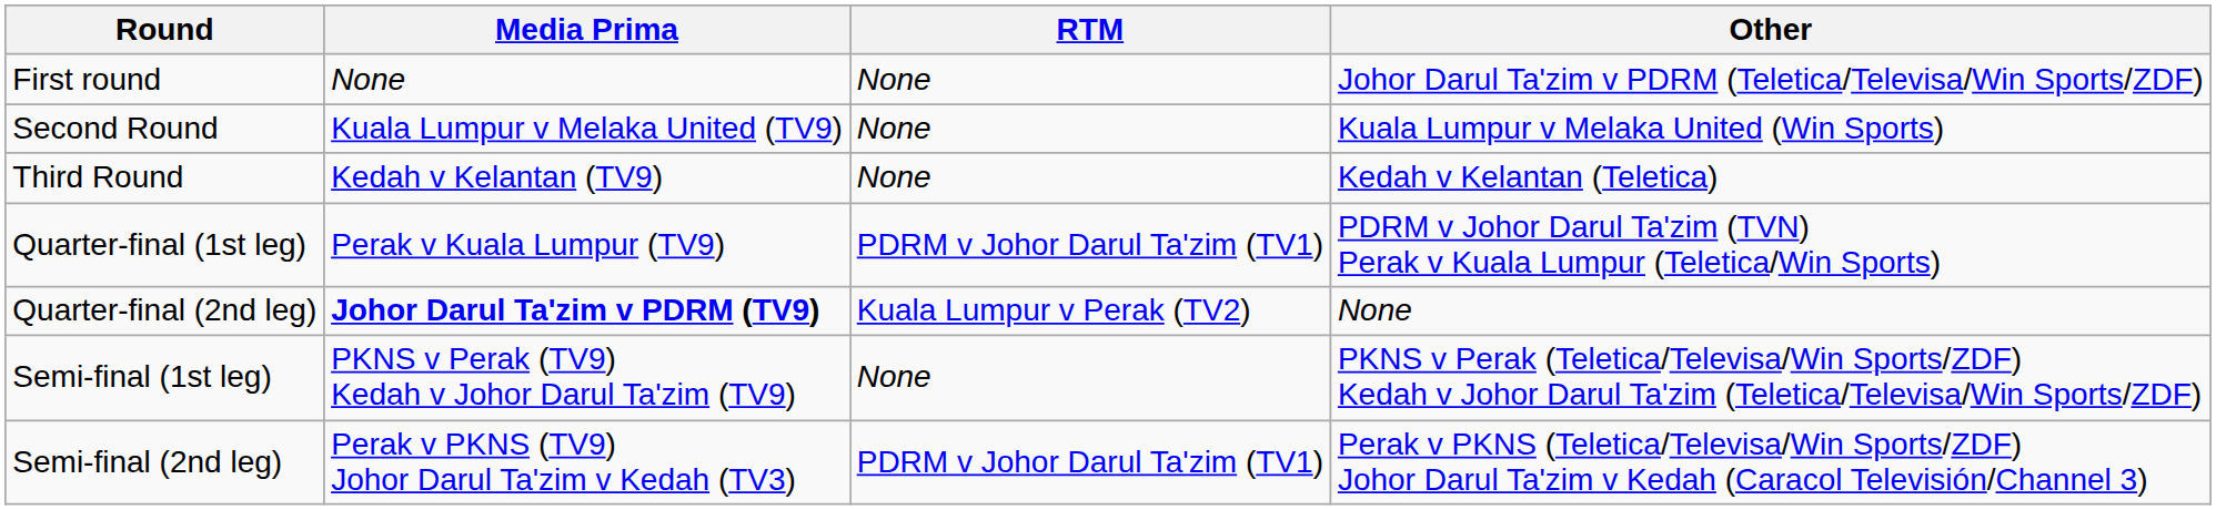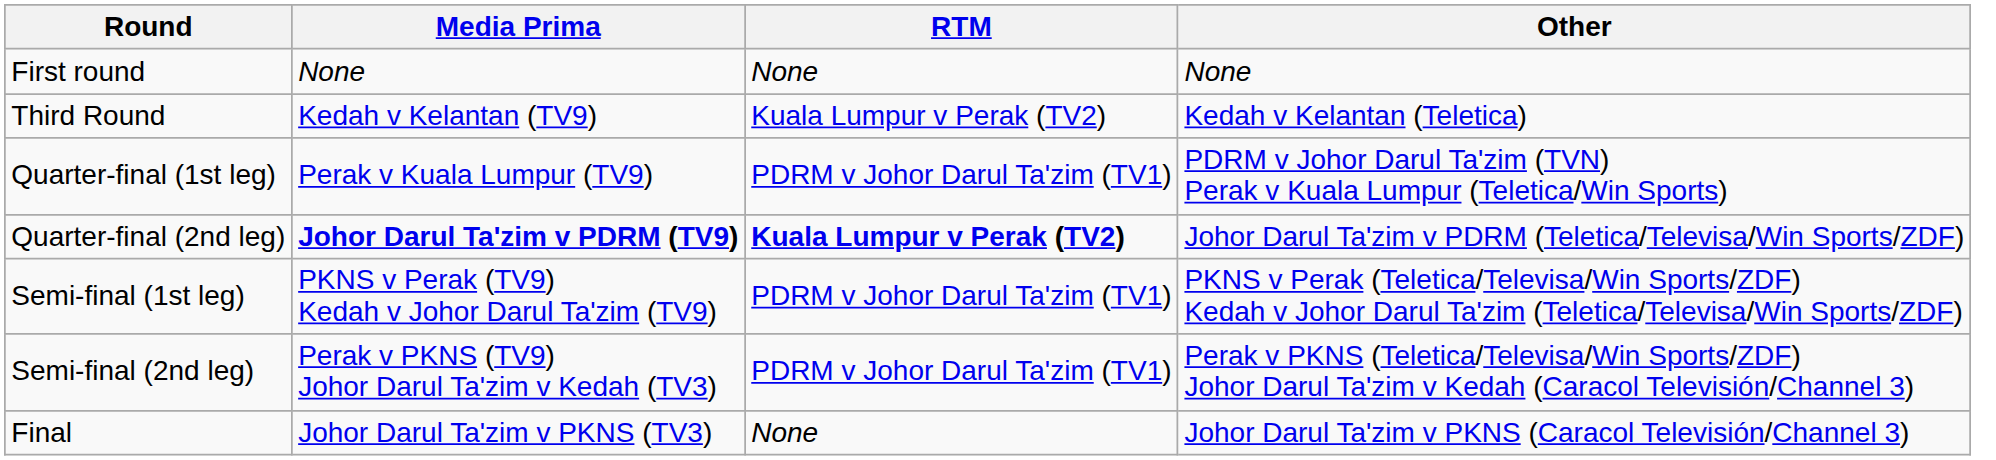 <table class="wikitable">
 <tr>
 <th>Round</th>
 <th><a href='#'>Media Prima</a></th>
 <th><a href='#'>RTM</a></th>
 <th><strong>Other</strong></th>
 </tr>
 <tr>
 <td>First round</td>
 <td><em>None</em></td>
 <td><em>None</em></td>
-<td><a href='#'>Johor Darul Ta'zim v PDRM</a> (<a href='#'>Teletica</a>/<a href='#'>Televisa</a>/<a href='#'>Win Sports</a>/<a href='#'>ZDF</a>)</td>
-</tr>
-<tr>
-<td>Second Round</td>
-<td><a href='#'>Kuala Lumpur v Melaka United</a> (<a href='#'>TV9</a>)</td>
 <td><em>None</em></td>
-<td><a href='#'>Kuala Lumpur v Melaka United</a> (<a href='#'>Win Sports</a>)</td>
 </tr>
 <tr>
 <td>Third Round</td>
 <td><a href='#'>Kedah v Kelantan</a> (<a href='#'>TV9</a>)</td>
-<td><em>None</em></td>
+<td><a href='#'>Kuala Lumpur v Perak</a> (<a href='#'>TV2</a>)</td>
 <td><a href='#'>Kedah v Kelantan</a> (<a href='#'>Teletica</a>)</td>
 </tr>
 <tr>
 <td>Quarter-final (1st leg)</td>
 <td><a href='#'>Perak v Kuala Lumpur</a> (<a href='#'>TV9</a>)</td>
 <td><a href='#'>PDRM v Johor Darul Ta'zim</a> (<a href='#'>TV1</a>)</td>
 <td><a href='#'>PDRM v Johor Darul Ta'zim</a> (<a href='#'>TVN</a>)<br><a href='#'>Perak v Kuala Lumpur</a> (<a href='#'>Teletica</a>/<a href='#'>Win Sports</a>)</td>
 </tr>
 <tr>
 <td>Quarter-final (2nd leg)</td>
 <td><strong><a href='#'>Johor Darul Ta'zim v PDRM</a> (<a href='#'>TV9</a>)</strong></td>
-<td><a href='#'>Kuala Lumpur v Perak</a> (<a href='#'>TV2</a>)</td>
-<td><em>None</em></td>
+<td><strong><a href='#'>Kuala Lumpur v Perak</a> (<a href='#'>TV2</a>)</strong></td>
+<td><a href='#'>Johor Darul Ta'zim v PDRM</a> (<a href='#'>Teletica</a>/<a href='#'>Televisa</a>/<a href='#'>Win Sports</a>/<a href='#'>ZDF</a>)</td>
 </tr>
 <tr>
 <td>Semi-final (1st leg)</td>
 <td><a href='#'>PKNS v Perak</a> (<a href='#'>TV9</a>) <br> <a href='#'>Kedah v Johor Darul Ta'zim</a> (<a href='#'>TV9</a>)</td>
-<td><em>None</em></td>
+<td><a href='#'>PDRM v Johor Darul Ta'zim</a> (<a href='#'>TV1</a>)</td>
 <td><a href='#'>PKNS v Perak</a> (<a href='#'>Teletica</a>/<a href='#'>Televisa</a>/<a href='#'>Win Sports</a>/<a href='#'>ZDF</a>) <br> <a href='#'>Kedah v Johor Darul Ta'zim</a> (<a href='#'>Teletica</a>/<a href='#'>Televisa</a>/<a href='#'>Win Sports</a>/<a href='#'>ZDF</a>)</td>
 </tr>
 <tr>
 <td>Semi-final (2nd leg)</td>
 <td><a href='#'>Perak v PKNS</a> (<a href='#'>TV9</a>) <br> <a href='#'>Johor Darul Ta'zim v Kedah</a> (<a href='#'>TV3</a>)</td>
 <td><a href='#'>PDRM v Johor Darul Ta'zim</a> (<a href='#'>TV1</a>)</td>
 <td><a href='#'>Perak v PKNS</a> (<a href='#'>Teletica</a>/<a href='#'>Televisa</a>/<a href='#'>Win Sports</a>/<a href='#'>ZDF</a>) <br> <a href='#'>Johor Darul Ta'zim v Kedah</a> (<a href='#'>Caracol Televisión</a>/<a href='#'>Channel 3</a>)</td>
 </tr>
+<tr>
+<td>Final</td>
+<td><a href='#'>Johor Darul Ta'zim v PKNS</a> (<a href='#'>TV3</a>)</td>
+<td><em>None</em></td>
+<td><a href='#'>Johor Darul Ta'zim v PKNS</a> (<a href='#'>Caracol Televisión</a>/<a href='#'>Channel 3</a>)</td>
+</tr>
 </table>
